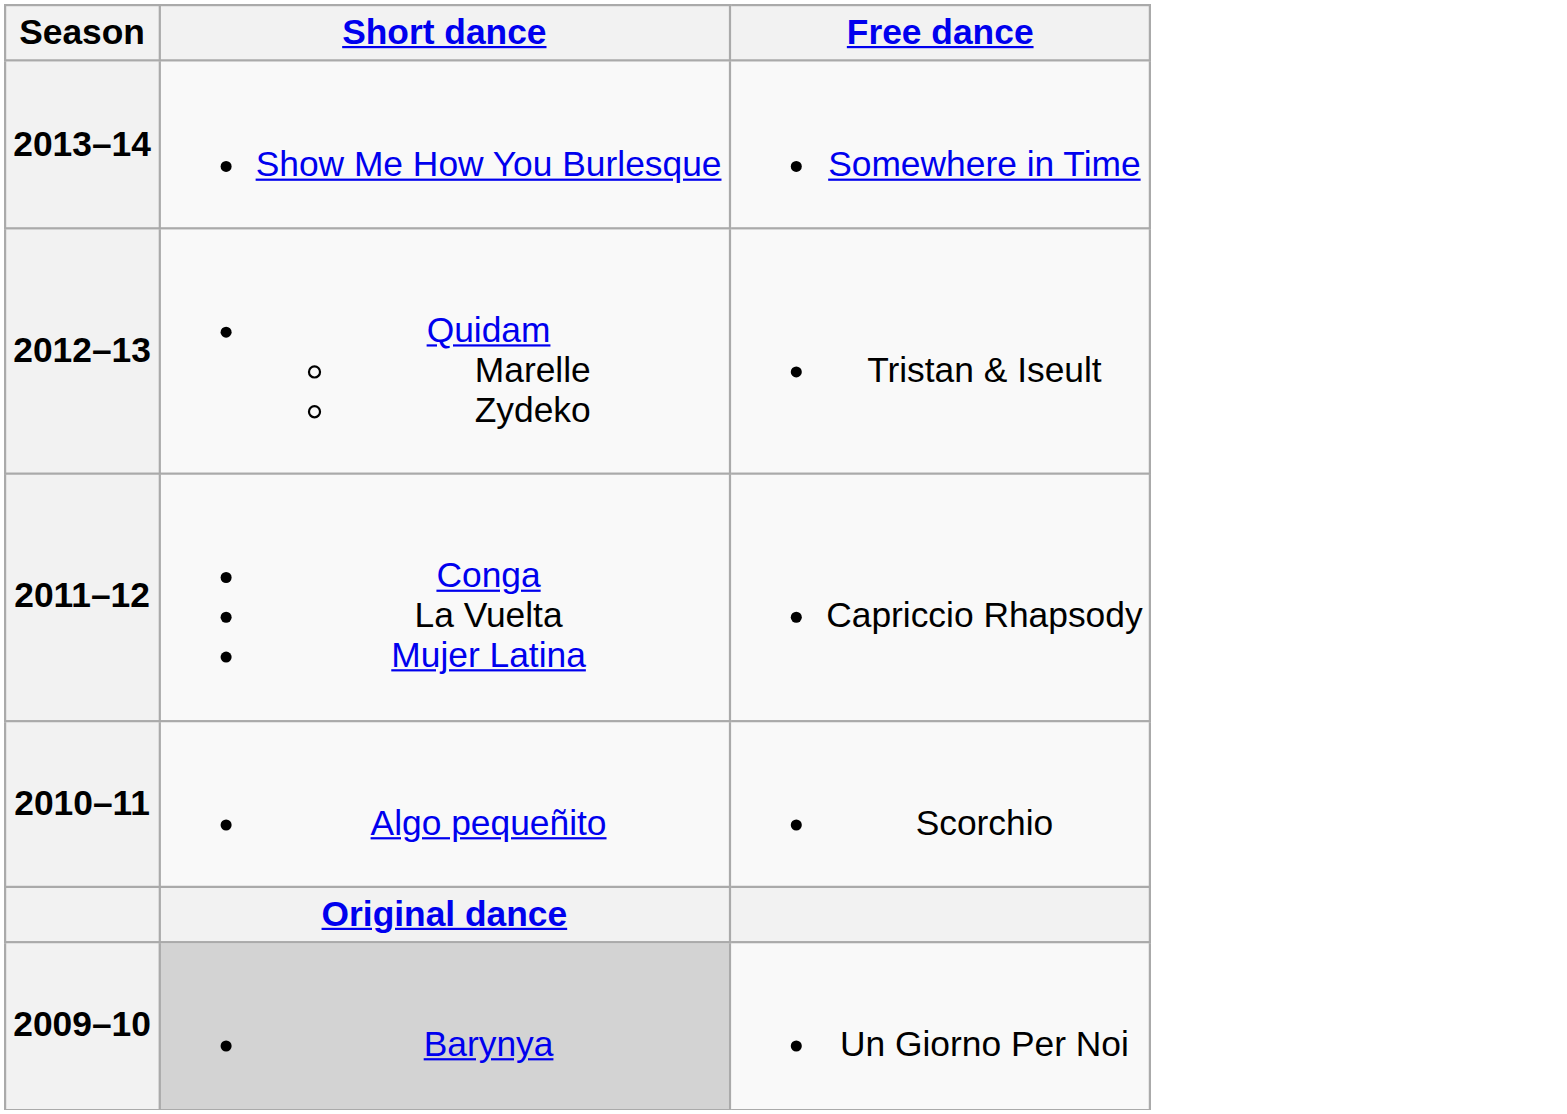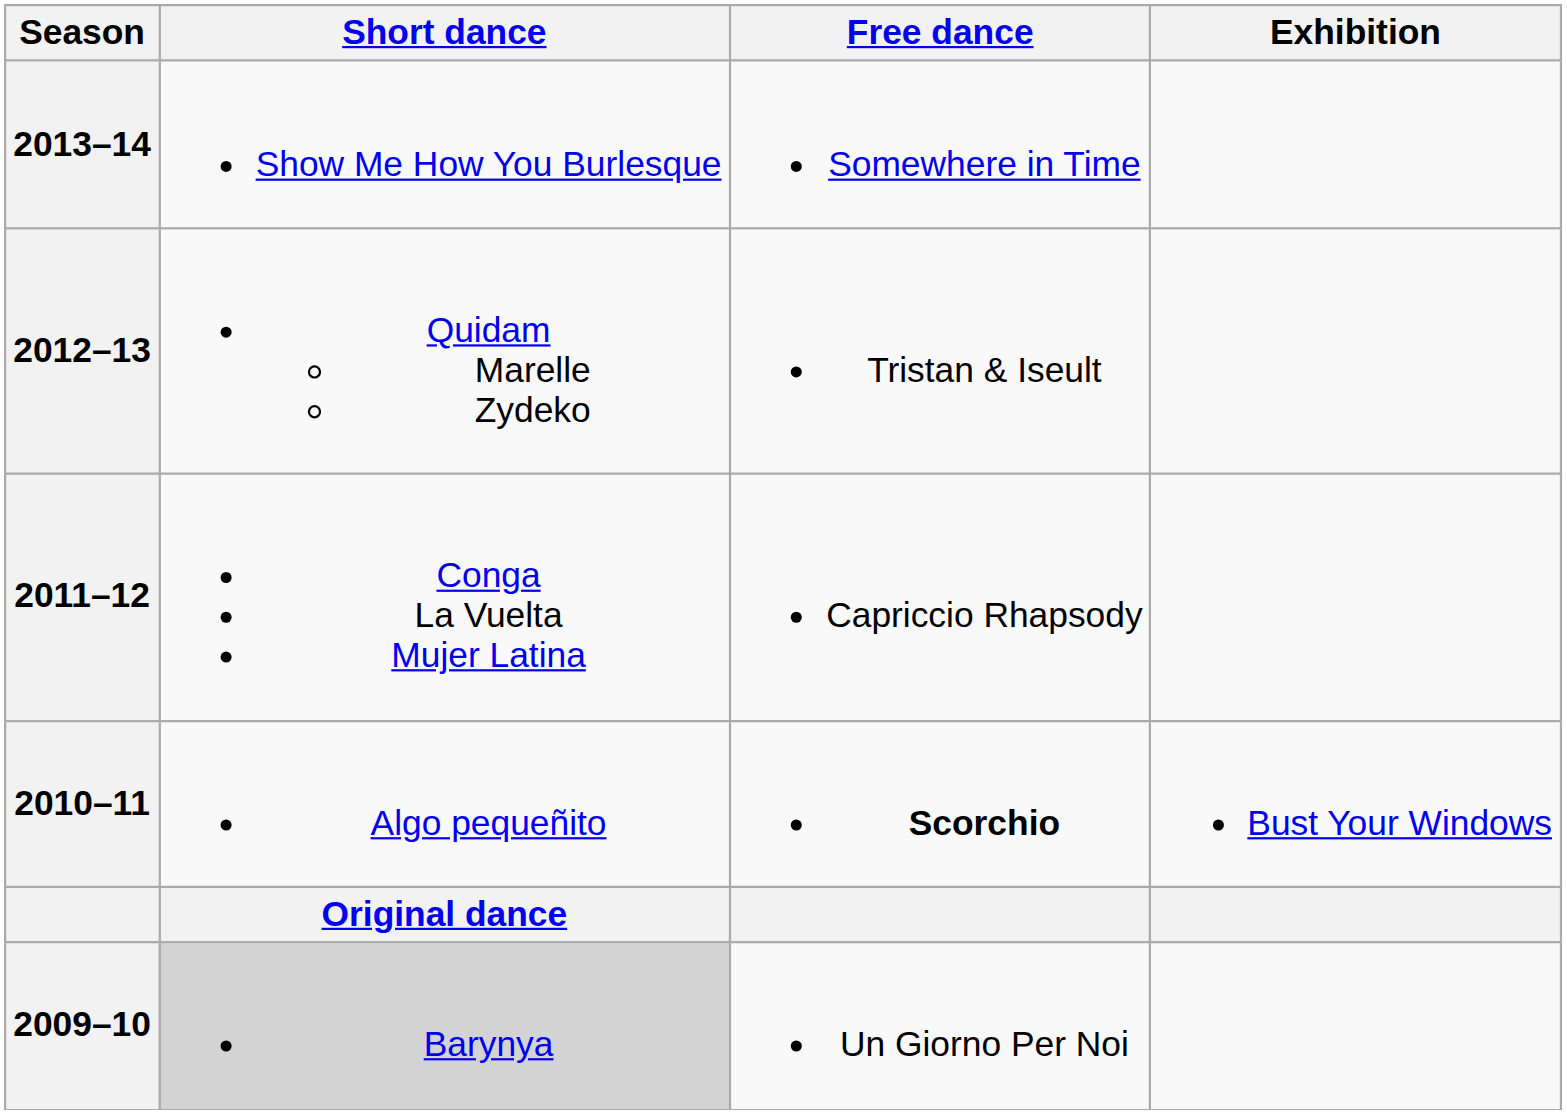 <table class="wikitable" style="text-align:center">
 <tr>
 <th>Season</th>
 <th><a href='#'>Short dance</a></th>
 <th><a href='#'>Free dance</a></th>
+<th>Exhibition</th>
 </tr>
 <tr>
 <th>2013–14</th>
 <td><br><ul><li><a href='#'>Show Me How You Burlesque</a> <br></li></ul></td>
 <td><br><ul><li><a href='#'>Somewhere in Time</a> <br></li></ul></td>
+<td></td>
 </tr>
 <tr>
 <th>2012–13 <br></th>
 <td><br><ul><li><a href='#'>Quidam</a><ul><li>Marelle</li><li>Zydeko</li></ul></li></ul></td>
 <td><br><ul><li>Tristan & Iseult <br></li></ul></td>
+<td></td>
 </tr>
 <tr>
 <th>2011–12 <br></th>
 <td><br><ul><li> <a href='#'>Conga</a> <br></li><li> La Vuelta <br></li><li> <a href='#'>Mujer Latina</a> <br></li></ul></td>
 <td><br><ul><li>Capriccio Rhapsody <br></li></ul></td>
+<td></td>
 </tr>
 <tr>
 <th>2010–11 <br></th>
 <td><br><ul><li> <a href='#'>Algo pequeñito</a> <br></li></ul></td>
-<td><br><ul><li>Scorchio <br></li></ul></td>
+<td><strong><br><ul><li>Scorchio <br></li></ul></strong></td>
+<td><br><ul><li><a href='#'>Bust Your Windows</a> <br></li></ul></td>
 </tr>
 <tr>
 <th></th>
 <th><a href='#'>Original dance</a></th>
+<th></th>
 <th></th>
 </tr>
 <tr>
 <th>2009–10</th>
 <td style="background: lightgrey;"><br><ul><li> <a href='#'>Barynya</a></li></ul></td>
 <td><br><ul><li>Un Giorno Per Noi <br></li></ul></td>
+<td></td>
 </tr>
 </table>
